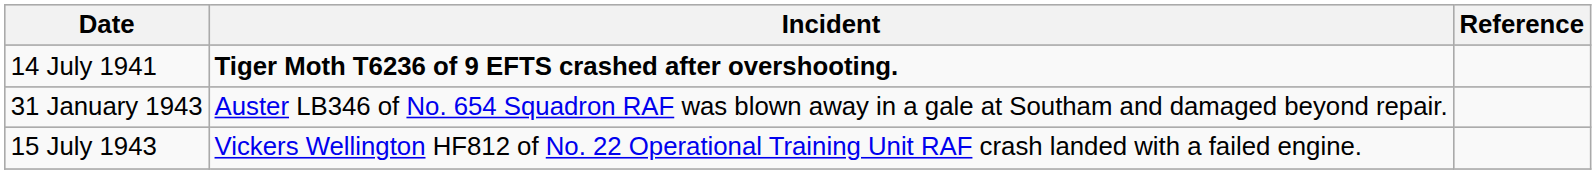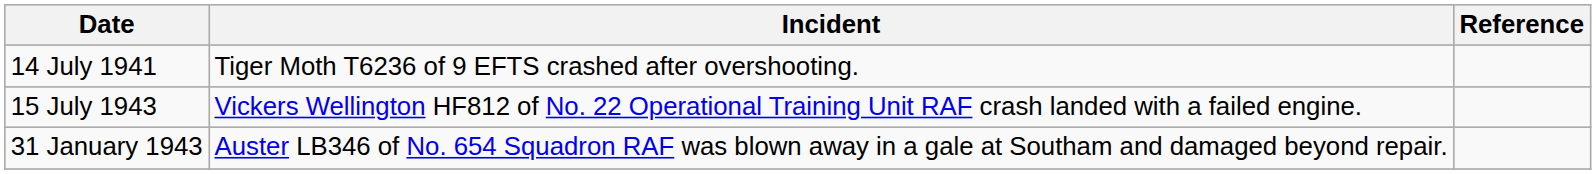 <table class="wikitable sortable">
 <tr>
 <th>Date</th>
 <th>Incident</th>
 <th>Reference</th>
 </tr>
 <tr>
 <td>14 July 1941</td>
-<td><strong>Tiger Moth T6236 of 9 EFTS crashed after overshooting.</strong></td>
+<td>Tiger Moth T6236 of 9 EFTS crashed after overshooting.</td>
+<td></td>
+</tr>
+<tr>
+<td>15 July 1943</td>
+<td><a href='#'>Vickers Wellington</a> HF812 of <a href='#'>No. 22 Operational Training Unit RAF</a> crash landed with a failed engine.</td>
 <td></td>
 </tr>
 <tr>
 <td>31 January 1943</td>
 <td><a href='#'>Auster</a> LB346 of <a href='#'>No. 654 Squadron RAF</a> was blown away in a gale at Southam and damaged beyond repair.</td>
 <td></td>
 </tr>
-<tr>
-<td>15 July 1943</td>
-<td><a href='#'>Vickers Wellington</a> HF812 of <a href='#'>No. 22 Operational Training Unit RAF</a> crash landed with a failed engine.</td>
-<td></td>
-</tr>
 </table>
